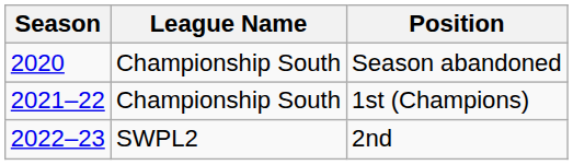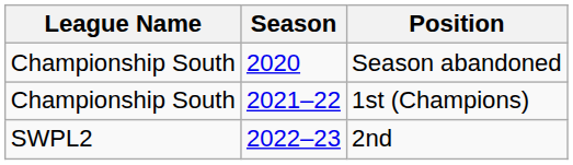 <table class="wikitable">
 <tr>
+<th>League Name</th>
 <th>Season</th>
-<th>League Name</th>
 <th>Position</th>
 </tr>
 <tr>
+<td>Championship South</td>
 <td><a href='#'>2020</a></td>
-<td>Championship South</td>
 <td>Season abandoned</td>
 </tr>
 <tr>
+<td>Championship South</td>
 <td><a href='#'>2021–22</a></td>
-<td>Championship South</td>
 <td>1st (Champions)</td>
 </tr>
 <tr>
+<td>SWPL2</td>
 <td><a href='#'>2022–23</a></td>
-<td>SWPL2</td>
 <td>2nd</td>
 </tr>
 </table>
